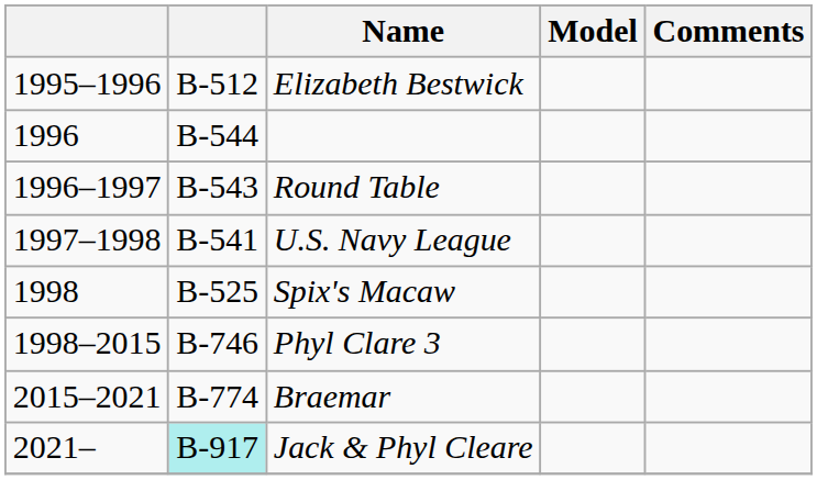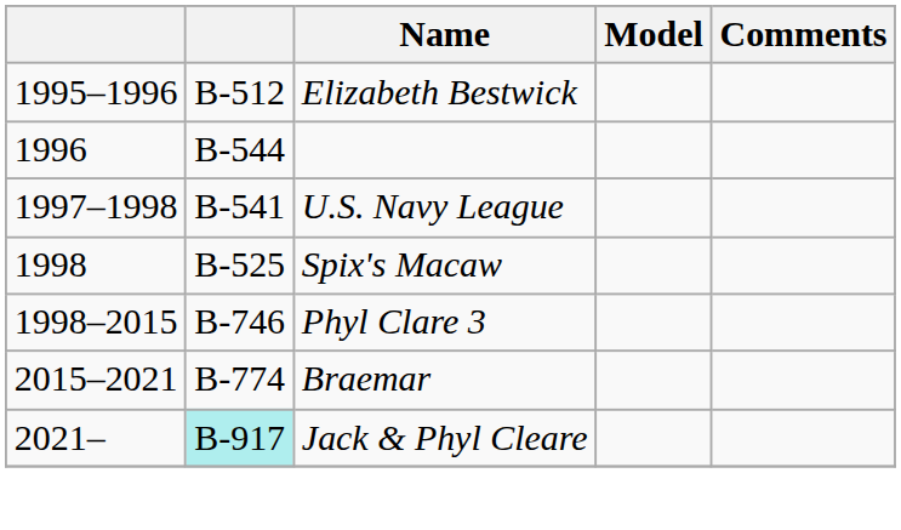 <table class="wikitable sortable">
 <tr>
 <th></th>
 <th></th>
 <th>Name</th>
 <th>Model</th>
 <th class=unsortable>Comments</th>
 </tr>
 <tr>
 <td>1995–1996</td>
 <td>B-512</td>
 <td><em>Elizabeth Bestwick</em></td>
 <td></td>
 <td></td>
 </tr>
 <tr>
 <td>1996</td>
 <td>B-544</td>
 <td></td>
-<td></td>
-<td></td>
-</tr>
-<tr>
-<td>1996–1997</td>
-<td>B-543</td>
-<td><em>Round Table</em></td>
 <td></td>
 <td></td>
 </tr>
 <tr>
 <td>1997–1998</td>
 <td>B-541</td>
 <td><em>U.S. Navy League</em></td>
 <td></td>
 <td></td>
 </tr>
 <tr>
 <td>1998</td>
 <td>B-525</td>
 <td><em>Spix's Macaw</em></td>
 <td></td>
 <td></td>
 </tr>
 <tr>
 <td>1998–2015</td>
 <td>B-746</td>
 <td><em>Phyl Clare 3</em></td>
 <td></td>
 <td></td>
 </tr>
 <tr>
 <td>2015–2021</td>
 <td>B-774</td>
 <td><em>Braemar</em></td>
 <td></td>
 <td></td>
 </tr>
 <tr>
 <td>2021–</td>
 <td style="background: paleturquoise;">B-917</td>
 <td><em>Jack & Phyl Cleare</em></td>
 <td></td>
 <td></td>
 </tr>
 <tr>
 </tr>
 </table>
